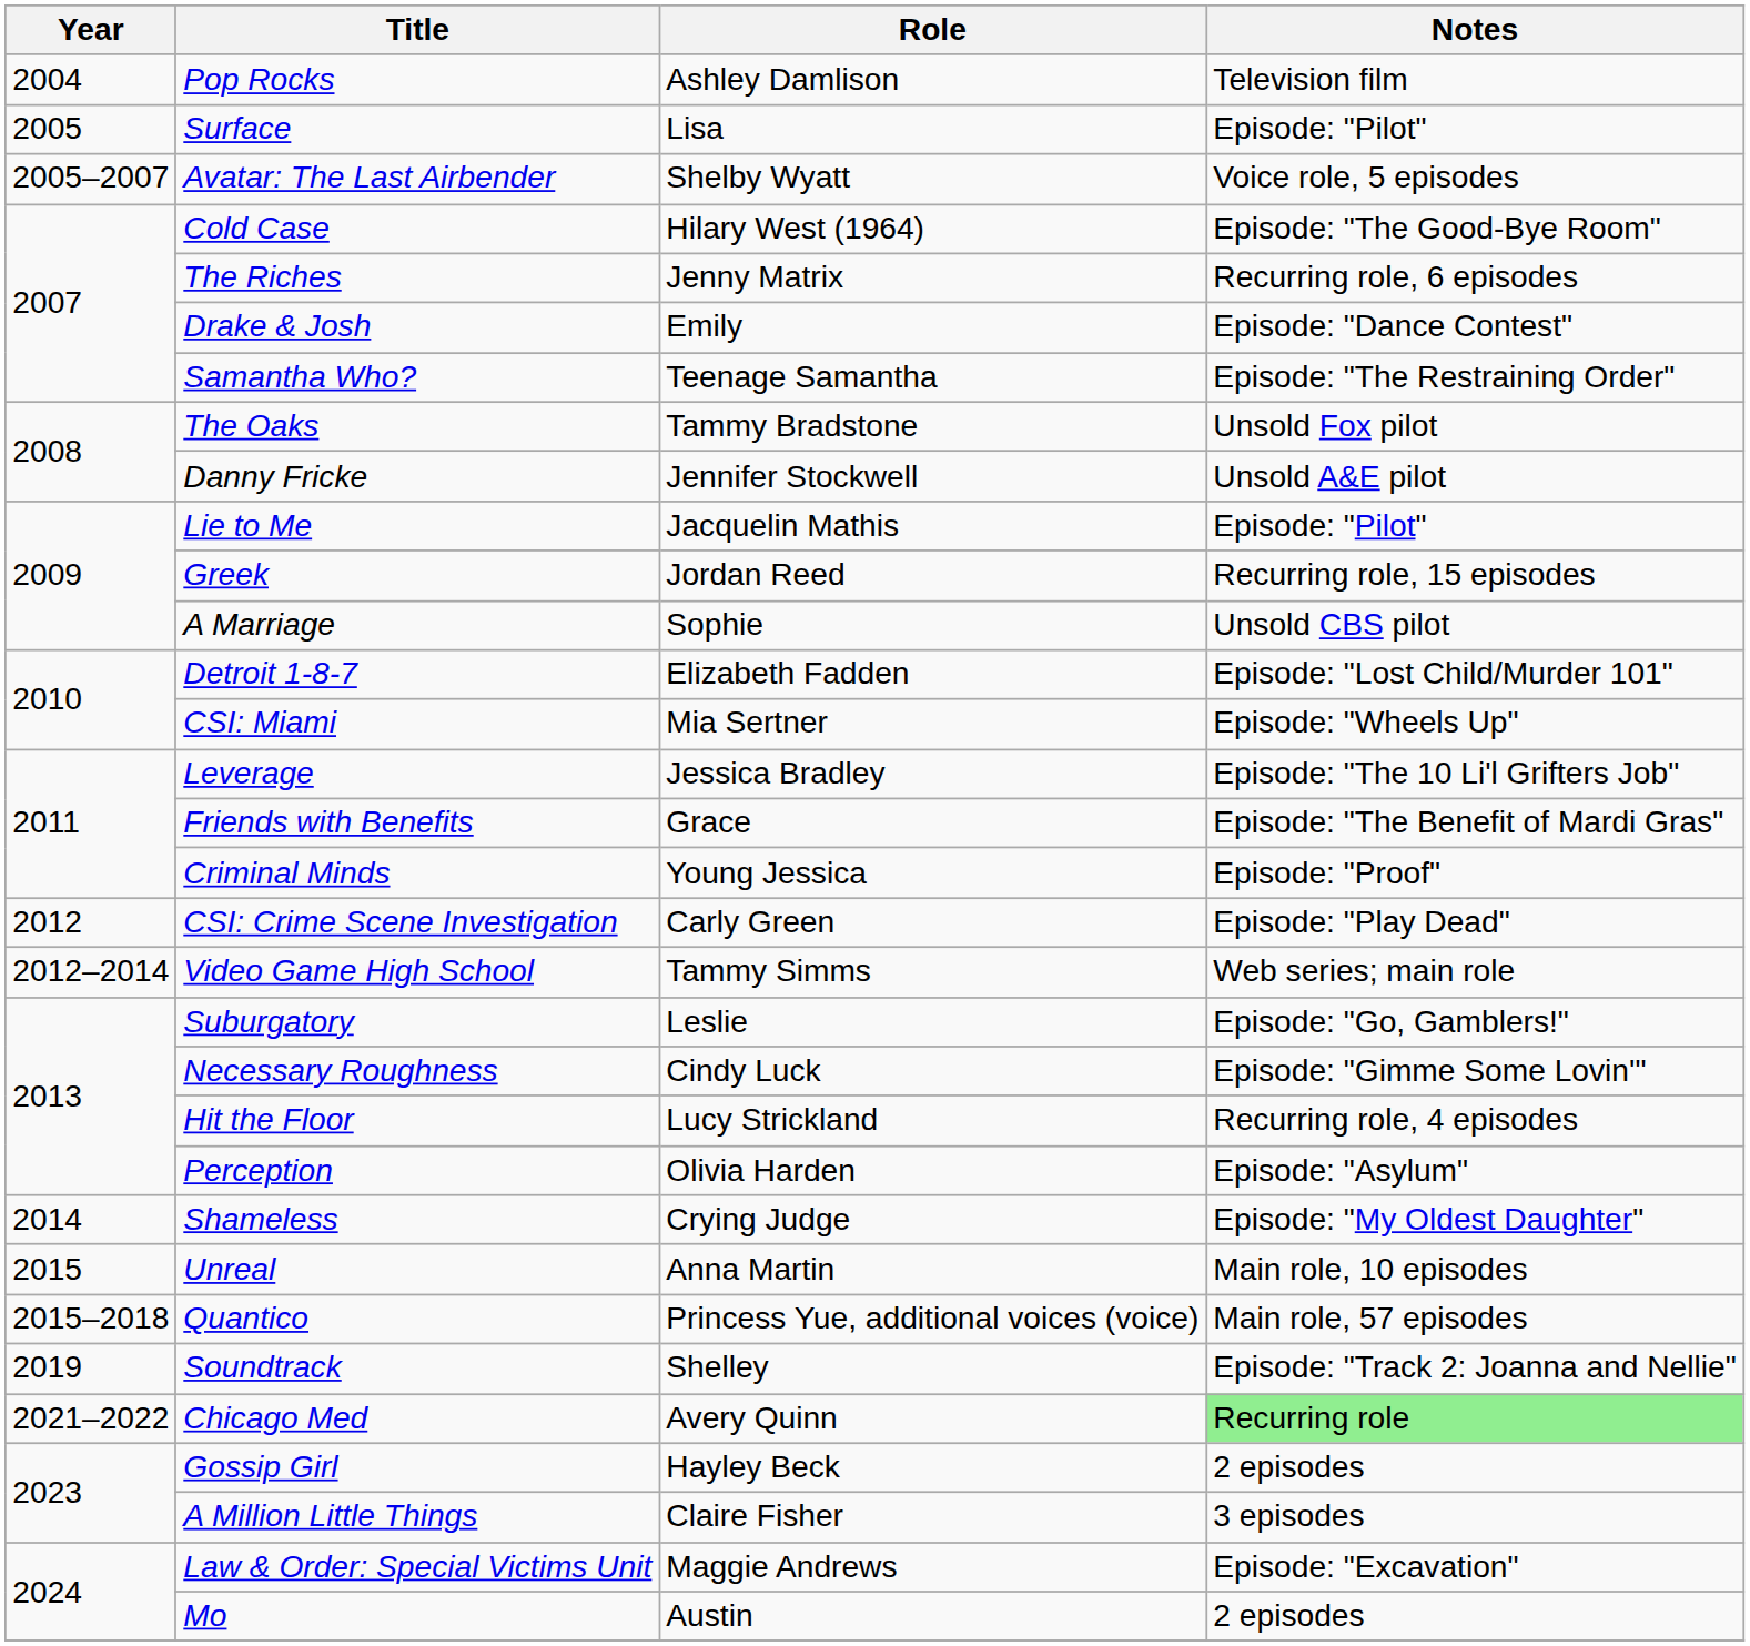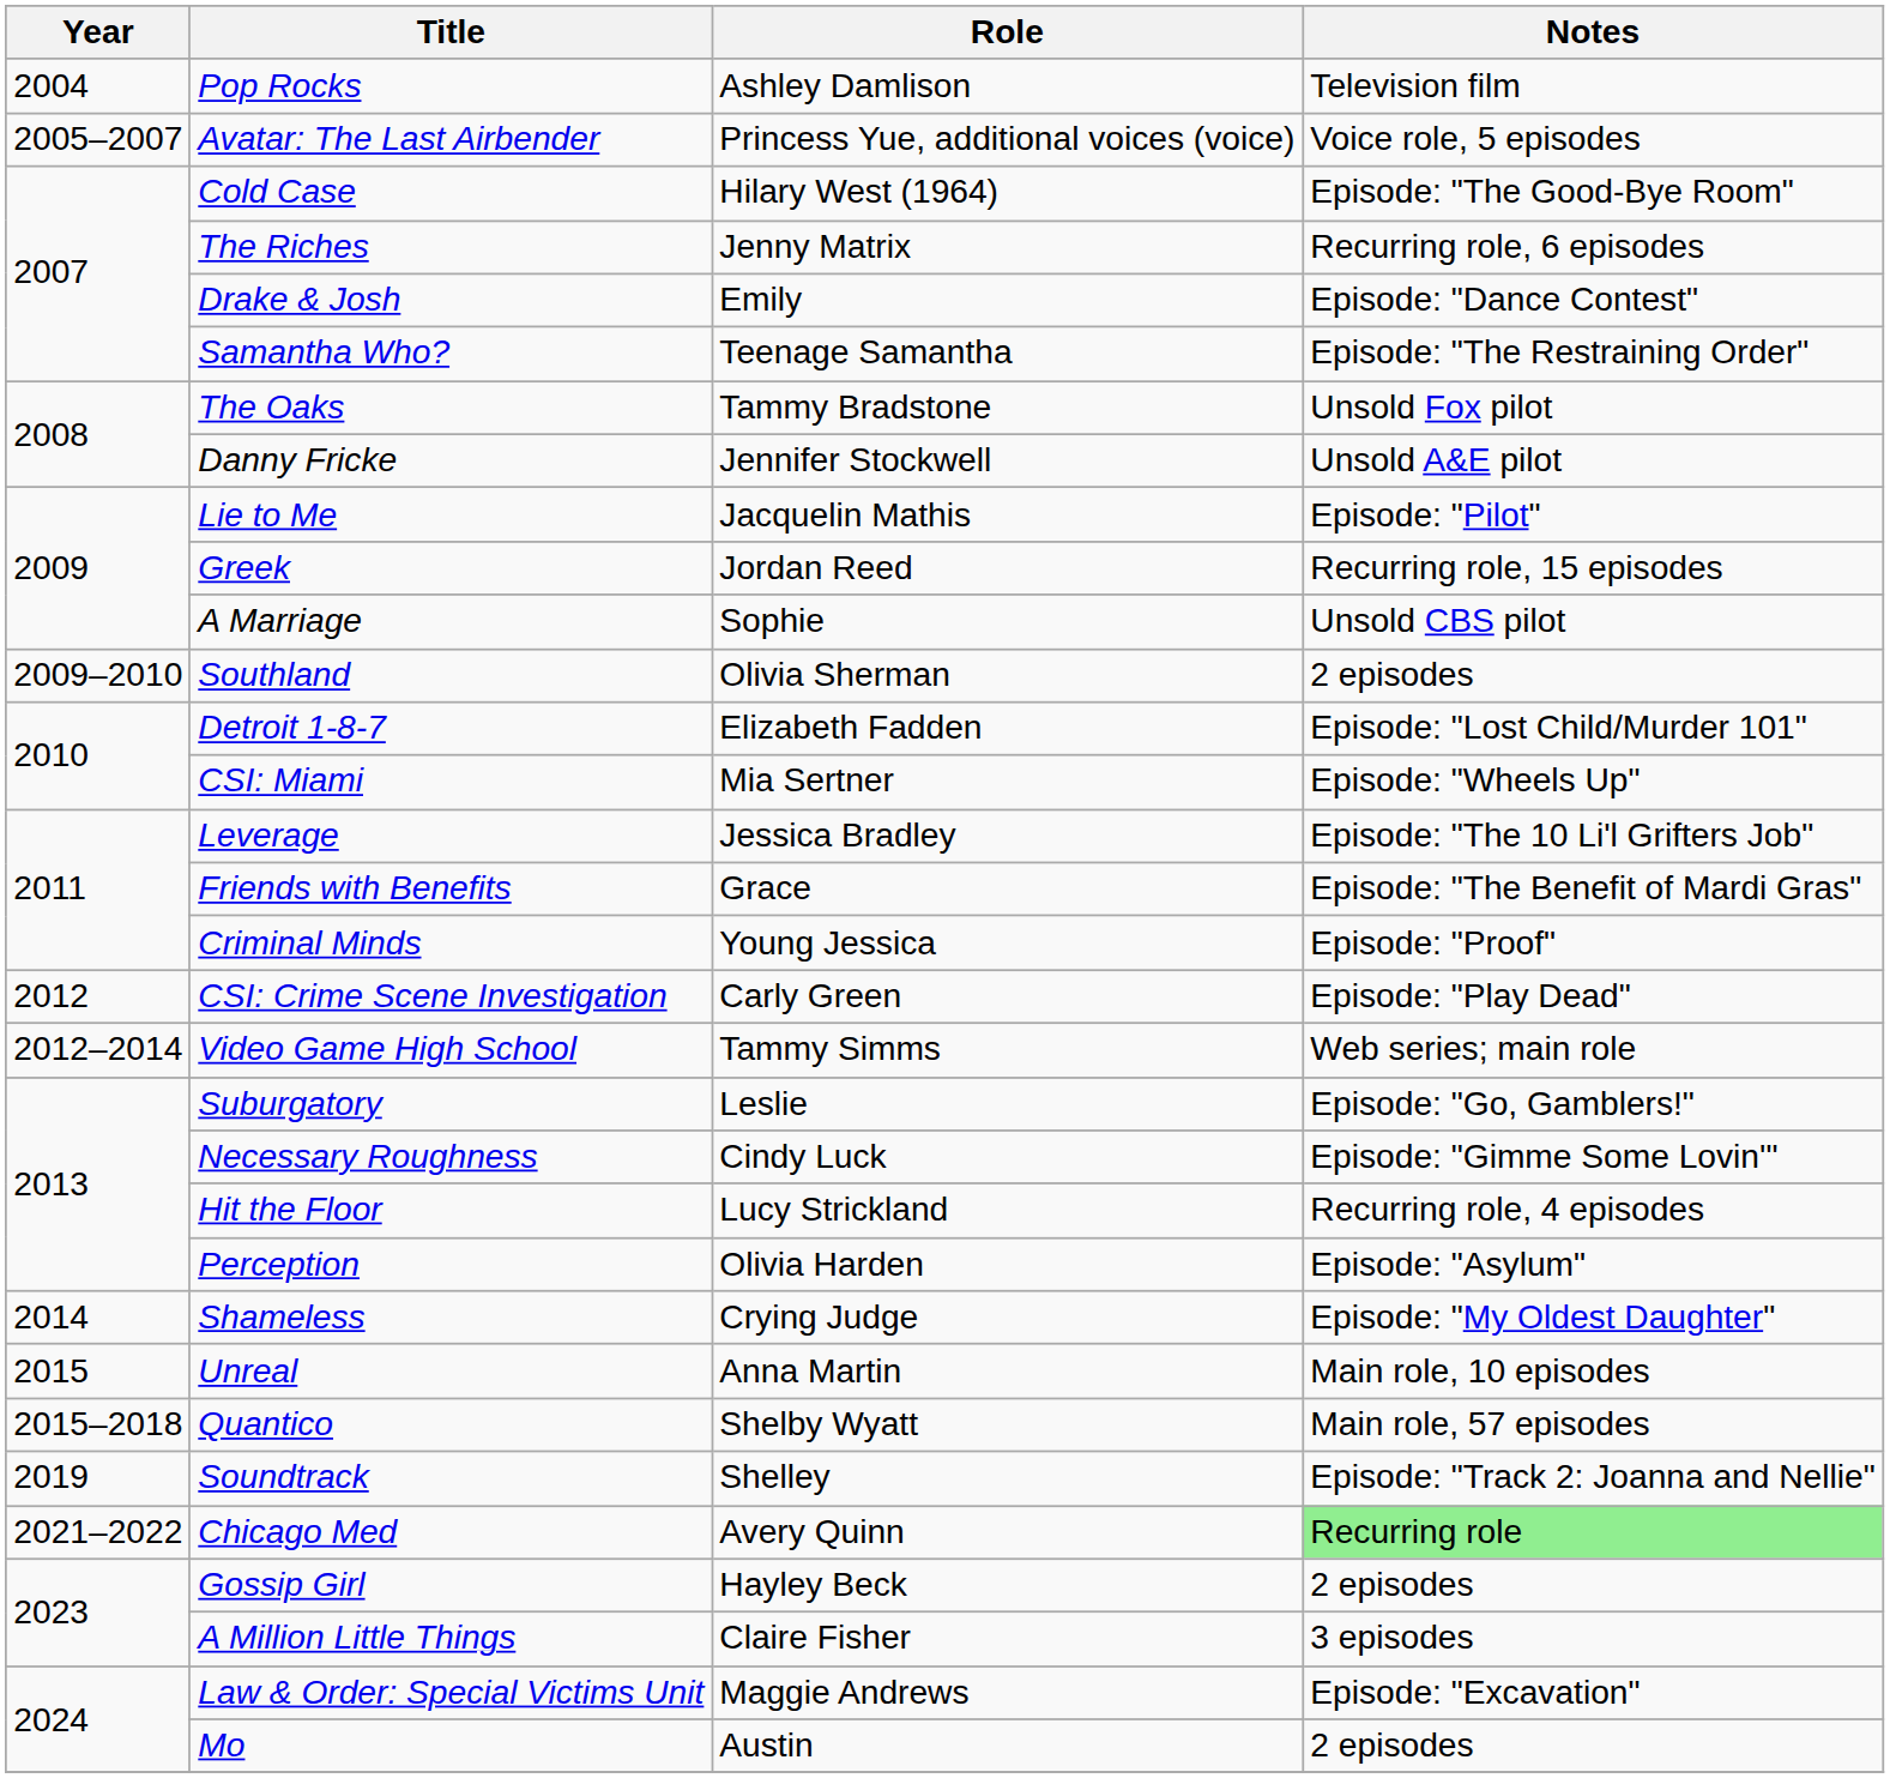 <table class="wikitable sortable">
 <tr>
 <th>Year</th>
 <th>Title</th>
 <th>Role</th>
 <th class="unsortable">Notes</th>
 </tr>
 <tr>
 <td>2004</td>
 <td><em><a href='#'>Pop Rocks</a></em></td>
 <td>Ashley Damlison</td>
 <td>Television film</td>
 </tr>
 <tr>
-<td>2005</td>
-<td><em><a href='#'>Surface</a></em></td>
-<td>Lisa</td>
-<td>Episode: "Pilot"</td>
-</tr>
-<tr>
 <td>2005–2007</td>
 <td><em><a href='#'>Avatar: The Last Airbender</a></em></td>
-<td>Shelby Wyatt</td>
+<td>Princess Yue, additional voices (voice)</td>
 <td>Voice role, 5 episodes</td>
 </tr>
 <tr>
 <td rowspan="4">2007</td>
 <td><em><a href='#'>Cold Case</a></em></td>
 <td>Hilary West (1964)</td>
 <td>Episode: "The Good-Bye Room"</td>
 </tr>
 <tr>
 <td><em><a href='#'>The Riches</a></em></td>
 <td>Jenny Matrix</td>
 <td>Recurring role, 6 episodes</td>
 </tr>
 <tr>
 <td><em><a href='#'>Drake & Josh</a></em></td>
 <td>Emily</td>
 <td>Episode: "Dance Contest"</td>
 </tr>
 <tr>
 <td><em><a href='#'>Samantha Who?</a></em></td>
 <td>Teenage Samantha</td>
 <td>Episode: "The Restraining Order"</td>
 </tr>
 <tr>
 <td rowspan="2">2008</td>
 <td><em><a href='#'>The Oaks</a></em></td>
 <td>Tammy Bradstone</td>
 <td>Unsold <a href='#'>Fox</a> pilot</td>
 </tr>
 <tr>
 <td><em>Danny Fricke</em></td>
 <td>Jennifer Stockwell</td>
 <td>Unsold <a href='#'>A&E</a> pilot</td>
 </tr>
 <tr>
 <td rowspan="3">2009</td>
 <td><em><a href='#'>Lie to Me</a></em></td>
 <td>Jacquelin Mathis</td>
 <td>Episode: "<a href='#'>Pilot</a>"</td>
 </tr>
 <tr>
 <td><em><a href='#'>Greek</a></em></td>
 <td>Jordan Reed</td>
 <td>Recurring role, 15 episodes</td>
 </tr>
 <tr>
 <td><em>A Marriage</em></td>
 <td>Sophie</td>
 <td>Unsold <a href='#'>CBS</a> pilot</td>
+</tr>
+<tr>
+<td>2009–2010</td>
+<td><em><a href='#'>Southland</a></em></td>
+<td>Olivia Sherman</td>
+<td>2 episodes</td>
 </tr>
 <tr>
 <td rowspan="2">2010</td>
 <td><em><a href='#'>Detroit 1-8-7</a></em></td>
 <td>Elizabeth Fadden</td>
 <td>Episode: "Lost Child/Murder 101"</td>
 </tr>
 <tr>
 <td><em><a href='#'>CSI: Miami</a></em></td>
 <td>Mia Sertner</td>
 <td>Episode: "Wheels Up"</td>
 </tr>
 <tr>
 <td rowspan="3">2011</td>
 <td><em><a href='#'>Leverage</a></em></td>
 <td>Jessica Bradley</td>
 <td>Episode: "The 10 Li'l Grifters Job"</td>
 </tr>
 <tr>
 <td><em><a href='#'>Friends with Benefits</a></em></td>
 <td>Grace</td>
 <td>Episode: "The Benefit of Mardi Gras"</td>
 </tr>
 <tr>
 <td><em><a href='#'>Criminal Minds</a></em></td>
 <td>Young Jessica</td>
 <td>Episode: "Proof"</td>
 </tr>
 <tr>
 <td>2012</td>
 <td><em><a href='#'>CSI: Crime Scene Investigation</a></em></td>
 <td>Carly Green</td>
 <td>Episode: "Play Dead"</td>
 </tr>
 <tr>
 <td>2012–2014</td>
 <td><em><a href='#'>Video Game High School</a></em></td>
 <td>Tammy Simms</td>
 <td>Web series; main role</td>
 </tr>
 <tr>
 <td rowspan="4">2013</td>
 <td><em><a href='#'>Suburgatory</a></em></td>
 <td>Leslie</td>
 <td>Episode: "Go, Gamblers!"</td>
 </tr>
 <tr>
 <td><em><a href='#'>Necessary Roughness</a></em></td>
 <td>Cindy Luck</td>
 <td>Episode: "Gimme Some Lovin'"</td>
 </tr>
 <tr>
 <td><em><a href='#'>Hit the Floor</a></em></td>
 <td>Lucy Strickland</td>
 <td>Recurring role, 4 episodes</td>
 </tr>
 <tr>
 <td><em><a href='#'>Perception</a></em></td>
 <td>Olivia Harden</td>
 <td>Episode: "Asylum"</td>
 </tr>
 <tr>
 <td>2014</td>
 <td><em><a href='#'>Shameless</a></em></td>
 <td>Crying Judge</td>
 <td>Episode: "<a href='#'>My Oldest Daughter</a>"</td>
 </tr>
 <tr>
 <td>2015</td>
 <td><em><a href='#'>Unreal</a></em></td>
 <td>Anna Martin</td>
 <td>Main role, 10 episodes</td>
 </tr>
 <tr>
 <td>2015–2018</td>
 <td><em><a href='#'>Quantico</a></em></td>
-<td>Princess Yue, additional voices (voice)</td>
+<td>Shelby Wyatt</td>
 <td>Main role, 57 episodes</td>
 </tr>
 <tr>
 <td>2019</td>
 <td><em><a href='#'>Soundtrack</a></em></td>
 <td>Shelley</td>
 <td>Episode: "Track 2: Joanna and Nellie"</td>
 </tr>
 <tr>
 <td>2021–2022</td>
 <td><em><a href='#'>Chicago Med</a></em></td>
 <td>Avery Quinn</td>
 <td style="background: lightgreen;">Recurring role</td>
 </tr>
 <tr>
 <td rowspan=2>2023</td>
 <td><em><a href='#'>Gossip Girl</a></em></td>
 <td>Hayley Beck</td>
 <td>2 episodes</td>
 </tr>
 <tr>
 <td><em><a href='#'>A Million Little Things</a></em></td>
 <td>Claire Fisher</td>
 <td>3 episodes</td>
 </tr>
 <tr>
 <td rowspan=2>2024</td>
 <td><em><a href='#'>Law & Order: Special Victims Unit</a></em></td>
 <td>Maggie Andrews</td>
 <td>Episode: "Excavation"</td>
 </tr>
 <tr>
 <td><em><a href='#'>Mo</a></em></td>
 <td>Austin</td>
 <td>2 episodes</td>
 </tr>
 <tr>
 </tr>
 </table>
